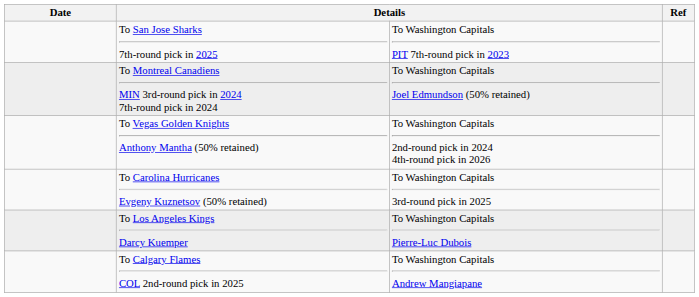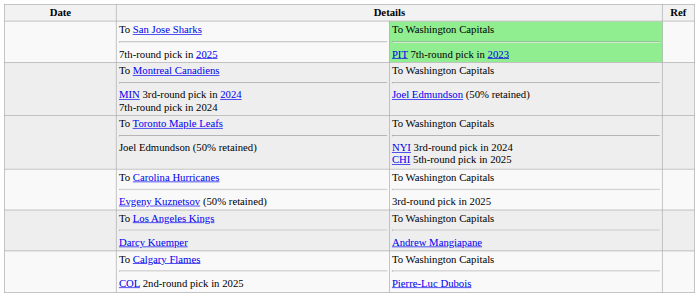 <table class="wikitable">
 <tr>
 <th style="width: 10em;">Date</th>
 <th colspan=2>Details</th>
 <th style="width: 2.5em;">Ref</th>
 </tr>
 <tr>
 <td></td>
 <td style="width: 25em;" valign="top">To <a href='#'>San Jose Sharks</a><hr>7th-round pick in <a href='#'>2025</a></td>
-<td style="width: 25em;" valign="top">To Washington Capitals<hr><a href='#'>PIT</a> 7th-round pick in <a href='#'>2023</a></td>
+<td style="background: lightgreen; width: 25em;" valign="top">To Washington Capitals<hr><a href='#'>PIT</a> 7th-round pick in <a href='#'>2023</a></td>
 <td></td>
 </tr>
 <tr bgcolor=#eeeeee>
 <td></td>
 <td style="width: 25em;" valign="top">To <a href='#'>Montreal Canadiens</a><hr><a href='#'>MIN</a> 3rd-round pick in <a href='#'>2024</a><br>7th-round pick in 2024</td>
 <td style="width: 25em;" valign="top">To Washington Capitals<hr><a href='#'>Joel Edmundson</a> (50% retained)</td>
 <td></td>
 </tr>
-<tr>
+<tr bgcolor=#eeeeee>
 <td></td>
-<td style="width: 25em;" valign="top">To <a href='#'>Vegas Golden Knights</a><hr><a href='#'>Anthony Mantha</a> (50% retained)</td>
-<td style="width: 25em;" valign="top">To Washington Capitals<hr>2nd-round pick in 2024<br>4th-round pick in 2026</td>
+<td style="width: 25em;" valign="top">To <a href='#'>Toronto Maple Leafs</a><hr>Joel Edmundson (50% retained)</td>
+<td style="width: 25em;" valign="top">To Washington Capitals<hr><a href='#'>NYI</a> 3rd-round pick in 2024<br><a href='#'>CHI</a> 5th-round pick in 2025</td>
 <td></td>
 </tr>
 <tr>
 <td></td>
 <td style="width: 25em;" valign="top">To <a href='#'>Carolina Hurricanes</a><hr><a href='#'>Evgeny Kuznetsov</a> (50% retained)</td>
 <td style="width: 25em;" valign="top">To Washington Capitals<hr>3rd-round pick in 2025</td>
 <td></td>
 </tr>
 <tr bgcolor=#eeeeee>
 <td></td>
 <td style="width: 25em;" valign="top">To <a href='#'>Los Angeles Kings</a><hr><a href='#'>Darcy Kuemper</a></td>
-<td style="width: 25em;" valign="top">To Washington Capitals<hr><a href='#'>Pierre-Luc Dubois</a></td>
+<td style="width: 25em;" valign="top">To Washington Capitals<hr><a href='#'>Andrew Mangiapane</a></td>
 <td></td>
 </tr>
 <tr>
 <td></td>
 <td style="width: 25em;" valign="top">To <a href='#'>Calgary Flames</a><hr><a href='#'>COL</a> 2nd-round pick in 2025</td>
-<td style="width: 25em;" valign="top">To Washington Capitals<hr><a href='#'>Andrew Mangiapane</a></td>
+<td style="width: 25em;" valign="top">To Washington Capitals<hr><a href='#'>Pierre-Luc Dubois</a></td>
 <td></td>
 </tr>
 </table>
